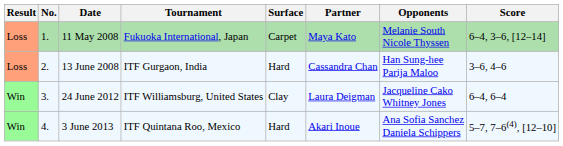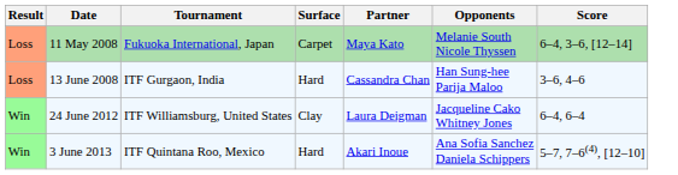 <table class="sortable wikitable" style="font-size:97%;">
 <tr>
 <th>Result</th>
-<th>No.</th>
 <th>Date</th>
 <th>Tournament</th>
 <th>Surface</th>
 <th>Partner</th>
 <th>Opponents</th>
 <th class="unsortable">Score</th>
 </tr>
 <tr bgcolor="#ADDFAD">
 <td bgcolor="FFA07A">Loss</td>
-<td>1.</td>
 <td>11 May 2008</td>
 <td><a href='#'>Fukuoka International</a>, Japan</td>
 <td>Carpet</td>
 <td> <a href='#'>Maya Kato</a></td>
 <td> <a href='#'>Melanie South</a><br>  <a href='#'>Nicole Thyssen</a></td>
 <td>6–4, 3–6, [12–14]</td>
 </tr>
 <tr bgcolor="#f0f8ff">
 <td bgcolor="FFA07A">Loss</td>
-<td>2.</td>
 <td>13 June 2008</td>
 <td>ITF Gurgaon, India</td>
 <td>Hard</td>
 <td> <a href='#'>Cassandra Chan</a></td>
 <td> <a href='#'>Han Sung-hee</a><br>  <a href='#'>Parija Maloo</a></td>
 <td>3–6, 4–6</td>
 </tr>
 <tr bgcolor="#f0f8ff">
 <td bgcolor="98FB98">Win</td>
-<td>3.</td>
 <td>24 June 2012</td>
 <td>ITF Williamsburg, United States</td>
 <td>Clay</td>
 <td> <a href='#'>Laura Deigman</a></td>
 <td> <a href='#'>Jacqueline Cako</a> <br>  <a href='#'>Whitney Jones</a></td>
 <td>6–4, 6–4</td>
 </tr>
 <tr bgcolor="#f0f8ff">
 <td bgcolor="98FB98">Win</td>
-<td>4.</td>
 <td>3 June 2013</td>
 <td>ITF Quintana Roo, Mexico</td>
 <td>Hard</td>
 <td> <a href='#'>Akari Inoue</a></td>
 <td> <a href='#'>Ana Sofia Sanchez</a> <br>  <a href='#'>Daniela Schippers</a></td>
 <td>5–7, 7–6<sup>(4)</sup>, [12–10]</td>
 </tr>
 </table>
